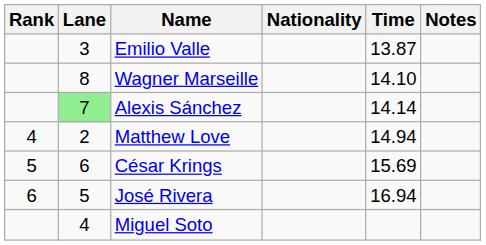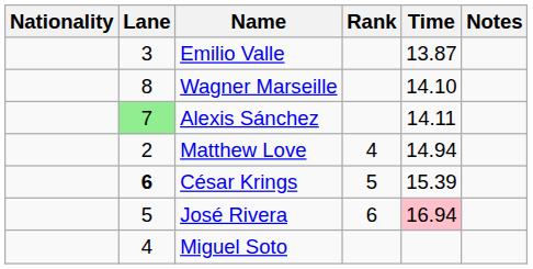 <table class="wikitable sortable" style="text-align:center;font-size:95%">
 <tr>
-<th>Rank</th>
+<th>Nationality</th>
 <th>Lane</th>
 <th>Name</th>
-<th>Nationality</th>
+<th>Rank</th>
 <th>Time</th>
 <th>Notes</th>
 </tr>
 <tr>
-<td></td>
+<td align=left></td>
 <td>3</td>
 <td align=left><a href='#'>Emilio Valle</a></td>
-<td align=left></td>
+<td></td>
 <td>13.87</td>
 <td></td>
 </tr>
 <tr>
-<td></td>
+<td align=left></td>
 <td>8</td>
 <td align=left><a href='#'>Wagner Marseille</a></td>
-<td align=left></td>
+<td></td>
 <td>14.10</td>
 <td></td>
 </tr>
 <tr>
-<td></td>
+<td align=left></td>
 <td style="background: lightgreen;">7</td>
 <td align=left><a href='#'>Alexis Sánchez</a></td>
-<td align=left></td>
-<td>14.14</td>
+<td></td>
+<td>14.11</td>
 <td></td>
 </tr>
 <tr>
-<td>4</td>
+<td align=left></td>
 <td>2</td>
 <td align=left><a href='#'>Matthew Love</a></td>
-<td align=left></td>
+<td>4</td>
 <td>14.94</td>
 <td></td>
 </tr>
 <tr>
+<td align=left></td>
+<td><strong>6</strong></td>
+<td align=left><a href='#'>César Krings</a></td>
 <td>5</td>
-<td>6</td>
-<td align=left><a href='#'>César Krings</a></td>
-<td align=left></td>
-<td>15.69</td>
+<td>15.39</td>
 <td></td>
 </tr>
 <tr>
-<td>6</td>
+<td align=left></td>
 <td>5</td>
 <td align=left><a href='#'>José Rivera</a></td>
-<td align=left></td>
-<td>16.94</td>
+<td>6</td>
+<td style="background: pink;">16.94</td>
 <td></td>
 </tr>
 <tr>
-<td></td>
+<td align=left></td>
 <td>4</td>
 <td align=left><a href='#'>Miguel Soto</a></td>
-<td align=left></td>
+<td></td>
 <td></td>
 <td></td>
 </tr>
 </table>
